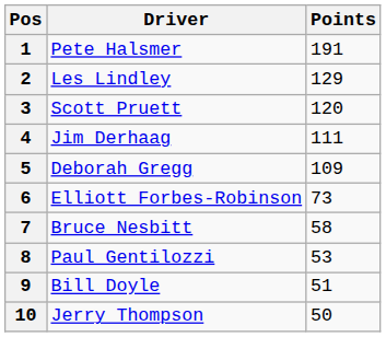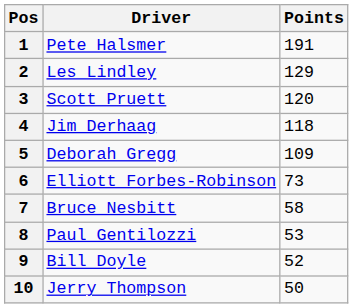 <table class=wikitable>
 <tr>
 <th>Pos</th>
 <th>Driver</th>
 <th>Points</th>
 </tr>
 <tr>
 <th>1</th>
 <td> <a href='#'>Pete Halsmer</a></td>
 <td>191</td>
 </tr>
 <tr>
 <th>2</th>
 <td> <a href='#'>Les Lindley</a></td>
 <td>129</td>
 </tr>
 <tr>
 <th>3</th>
 <td> <a href='#'>Scott Pruett</a></td>
 <td>120</td>
 </tr>
 <tr>
 <th>4</th>
 <td> <a href='#'>Jim Derhaag</a></td>
-<td>111</td>
+<td>118</td>
 </tr>
 <tr>
 <th>5</th>
 <td> <a href='#'>Deborah Gregg</a></td>
 <td>109</td>
 </tr>
 <tr>
 <th>6</th>
 <td> <a href='#'>Elliott Forbes-Robinson</a></td>
 <td>73</td>
 </tr>
 <tr>
 <th>7</th>
 <td> <a href='#'>Bruce Nesbitt</a></td>
 <td>58</td>
 </tr>
 <tr>
 <th>8</th>
 <td> <a href='#'>Paul Gentilozzi</a></td>
 <td>53</td>
 </tr>
 <tr>
 <th>9</th>
 <td> <a href='#'>Bill Doyle</a></td>
-<td>51</td>
+<td>52</td>
 </tr>
 <tr>
 <th>10</th>
 <td> <a href='#'>Jerry Thompson</a></td>
 <td>50</td>
 </tr>
 </table>
